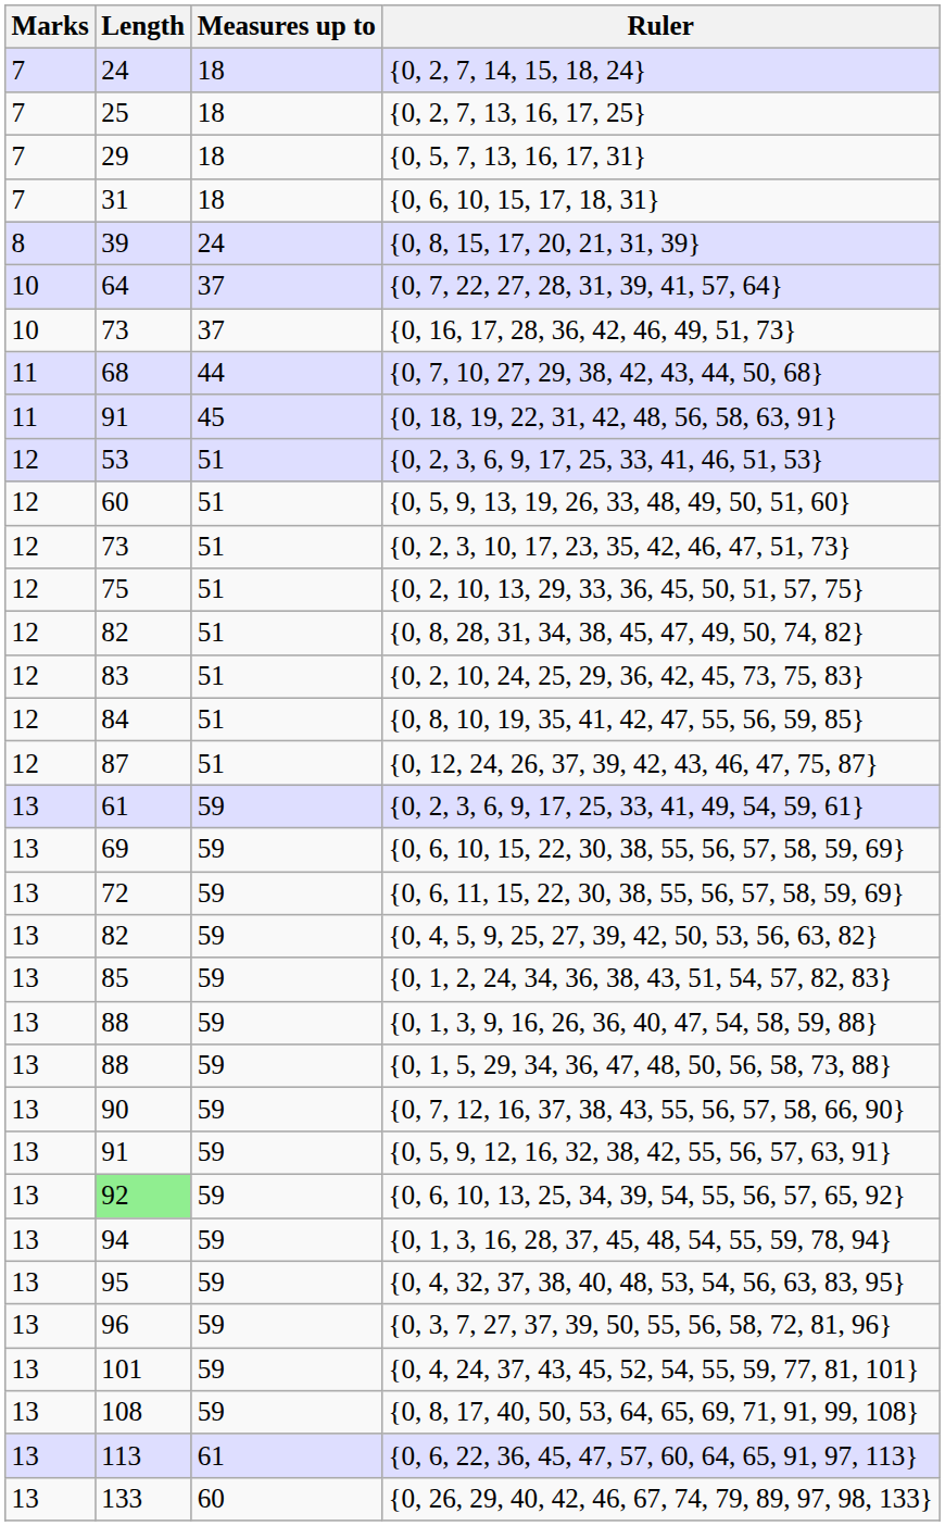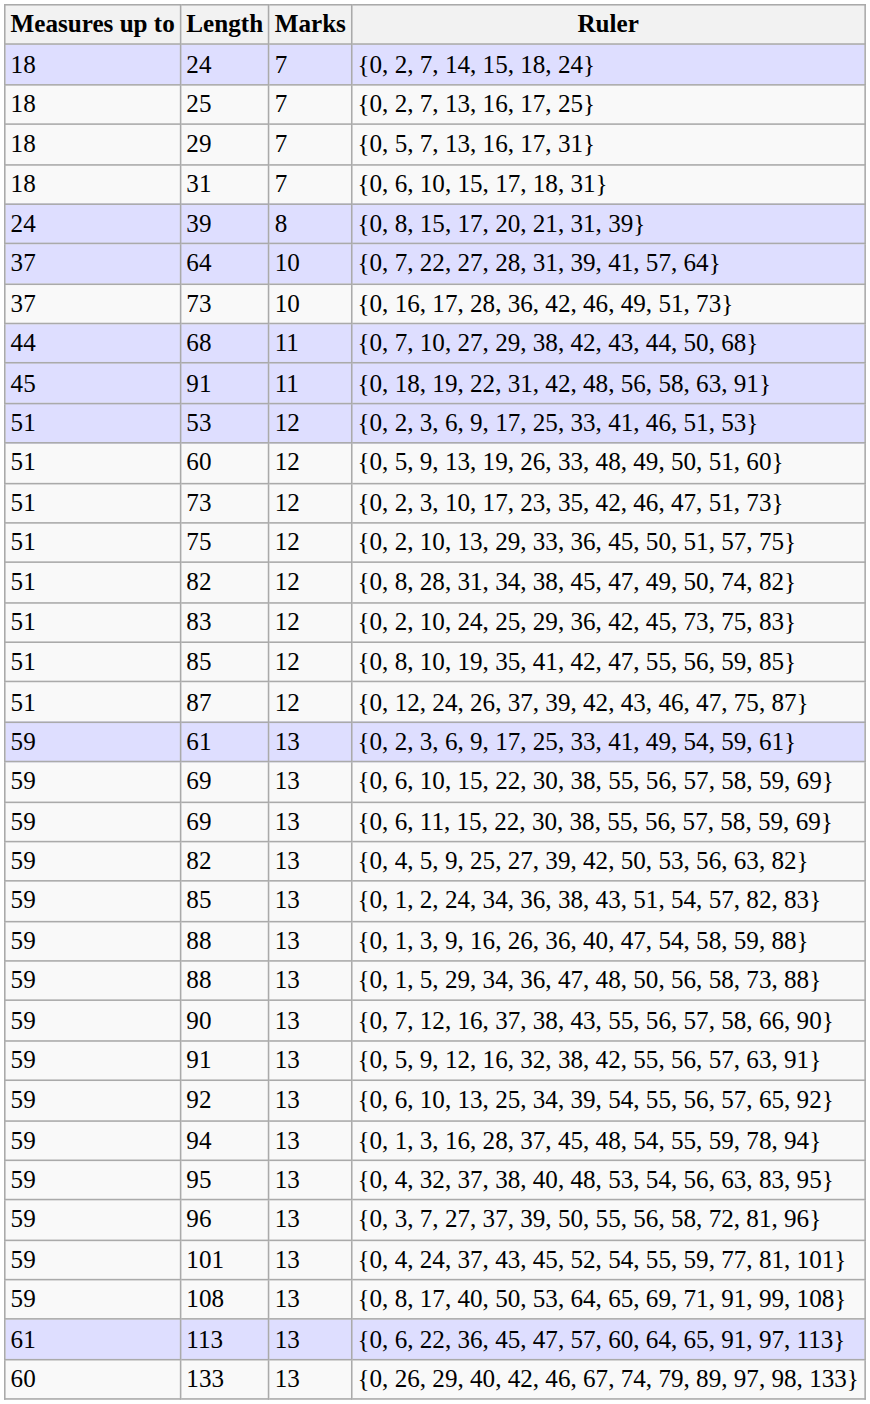 <table class="wikitable">
 <tr>
+<th>Measures up to</th>
+<th>Length</th>
 <th>Marks</th>
-<th>Length</th>
-<th>Measures up to</th>
 <th>Ruler</th>
 </tr>
 <tr style="background:#dedeff">
+<td>18</td>
+<td>24</td>
 <td>7</td>
-<td>24</td>
-<td>18</td>
 <td>{0, 2, 7, 14, 15, 18, 24}</td>
 </tr>
 <tr>
+<td>18</td>
+<td>25</td>
 <td>7</td>
-<td>25</td>
-<td>18</td>
 <td>{0, 2, 7, 13, 16, 17, 25}</td>
 </tr>
 <tr>
+<td>18</td>
+<td>29</td>
 <td>7</td>
-<td>29</td>
-<td>18</td>
 <td>{0, 5, 7, 13, 16, 17, 31}</td>
 </tr>
 <tr>
+<td>18</td>
+<td>31</td>
 <td>7</td>
-<td>31</td>
-<td>18</td>
 <td>{0, 6, 10, 15, 17, 18, 31}</td>
 </tr>
 <tr style="background:#dedeff">
+<td>24</td>
+<td>39</td>
 <td>8</td>
-<td>39</td>
-<td>24</td>
 <td>{0, 8, 15, 17, 20, 21, 31, 39}</td>
 </tr>
 <tr style="background:#dedeff">
+<td>37</td>
+<td>64</td>
 <td>10</td>
-<td>64</td>
-<td>37</td>
 <td>{0, 7, 22, 27, 28, 31, 39, 41, 57, 64}</td>
 </tr>
 <tr>
+<td>37</td>
+<td>73</td>
 <td>10</td>
-<td>73</td>
-<td>37</td>
 <td>{0, 16, 17, 28, 36, 42, 46, 49, 51, 73}</td>
 </tr>
 <tr style="background:#dedeff">
+<td>44</td>
+<td>68</td>
 <td>11</td>
-<td>68</td>
-<td>44</td>
 <td>{0, 7, 10, 27, 29, 38, 42, 43, 44, 50, 68}</td>
 </tr>
 <tr style="background:#dedeff">
+<td>45</td>
+<td>91</td>
 <td>11</td>
-<td>91</td>
-<td>45</td>
 <td>{0, 18, 19, 22, 31, 42, 48, 56, 58, 63, 91}</td>
 </tr>
 <tr style="background:#dedeff">
+<td>51</td>
+<td>53</td>
 <td>12</td>
-<td>53</td>
-<td>51</td>
 <td>{0, 2, 3, 6, 9, 17, 25, 33, 41, 46, 51, 53}</td>
 </tr>
 <tr>
+<td>51</td>
+<td>60</td>
 <td>12</td>
-<td>60</td>
-<td>51</td>
 <td>{0, 5, 9, 13, 19, 26, 33, 48, 49, 50, 51, 60}</td>
 </tr>
 <tr>
+<td>51</td>
+<td>73</td>
 <td>12</td>
-<td>73</td>
-<td>51</td>
 <td>{0, 2, 3, 10, 17, 23, 35, 42, 46, 47, 51, 73}</td>
 </tr>
 <tr>
+<td>51</td>
+<td>75</td>
 <td>12</td>
-<td>75</td>
-<td>51</td>
 <td>{0, 2, 10, 13, 29, 33, 36, 45, 50, 51, 57, 75}</td>
 </tr>
 <tr>
+<td>51</td>
+<td>82</td>
 <td>12</td>
-<td>82</td>
-<td>51</td>
 <td>{0, 8, 28, 31, 34, 38, 45, 47, 49, 50, 74, 82}</td>
 </tr>
 <tr>
+<td>51</td>
+<td>83</td>
 <td>12</td>
-<td>83</td>
-<td>51</td>
 <td>{0, 2, 10, 24, 25, 29, 36, 42, 45, 73, 75, 83}</td>
 </tr>
 <tr>
+<td>51</td>
+<td>85</td>
 <td>12</td>
-<td>84</td>
-<td>51</td>
 <td>{0, 8, 10, 19, 35, 41, 42, 47, 55, 56, 59, 85}</td>
 </tr>
 <tr>
+<td>51</td>
+<td>87</td>
 <td>12</td>
-<td>87</td>
-<td>51</td>
 <td>{0, 12, 24, 26, 37, 39, 42, 43, 46, 47, 75, 87}</td>
 </tr>
 <tr style="background:#dedeff">
+<td>59</td>
+<td>61</td>
 <td>13</td>
-<td>61</td>
-<td>59</td>
 <td>{0, 2, 3, 6, 9, 17, 25, 33, 41, 49, 54, 59, 61}</td>
 </tr>
 <tr>
+<td>59</td>
+<td>69</td>
 <td>13</td>
-<td>69</td>
-<td>59</td>
 <td>{0, 6, 10, 15, 22, 30, 38, 55, 56, 57, 58, 59, 69}</td>
 </tr>
 <tr>
+<td>59</td>
+<td>69</td>
 <td>13</td>
-<td>72</td>
-<td>59</td>
 <td>{0, 6, 11, 15, 22, 30, 38, 55, 56, 57, 58, 59, 69}</td>
 </tr>
 <tr>
+<td>59</td>
+<td>82</td>
 <td>13</td>
-<td>82</td>
-<td>59</td>
 <td>{0, 4, 5, 9, 25, 27, 39, 42, 50, 53, 56, 63, 82}</td>
 </tr>
 <tr>
+<td>59</td>
+<td>85</td>
 <td>13</td>
-<td>85</td>
-<td>59</td>
 <td>{0, 1, 2, 24, 34, 36, 38, 43, 51, 54, 57, 82, 83}</td>
 </tr>
 <tr>
+<td>59</td>
+<td>88</td>
 <td>13</td>
-<td>88</td>
-<td>59</td>
 <td>{0, 1, 3, 9, 16, 26, 36, 40, 47, 54, 58, 59, 88}</td>
 </tr>
 <tr>
+<td>59</td>
+<td>88</td>
 <td>13</td>
-<td>88</td>
-<td>59</td>
 <td>{0, 1, 5, 29, 34, 36, 47, 48, 50, 56, 58, 73, 88}</td>
 </tr>
 <tr>
+<td>59</td>
+<td>90</td>
 <td>13</td>
-<td>90</td>
-<td>59</td>
 <td>{0, 7, 12, 16, 37, 38, 43, 55, 56, 57, 58, 66, 90}</td>
 </tr>
 <tr>
+<td>59</td>
+<td>91</td>
 <td>13</td>
-<td>91</td>
-<td>59</td>
 <td>{0, 5, 9, 12, 16, 32, 38, 42, 55, 56, 57, 63, 91}</td>
 </tr>
 <tr>
+<td>59</td>
+<td>92</td>
 <td>13</td>
-<td style="background: lightgreen;">92</td>
-<td>59</td>
 <td>{0, 6, 10, 13, 25, 34, 39, 54, 55, 56, 57, 65, 92}</td>
 </tr>
 <tr>
+<td>59</td>
+<td>94</td>
 <td>13</td>
-<td>94</td>
-<td>59</td>
 <td>{0, 1, 3, 16, 28, 37, 45, 48, 54, 55, 59, 78, 94}</td>
 </tr>
 <tr>
+<td>59</td>
+<td>95</td>
 <td>13</td>
-<td>95</td>
-<td>59</td>
 <td>{0, 4, 32, 37, 38, 40, 48, 53, 54, 56, 63, 83, 95}</td>
 </tr>
 <tr>
+<td>59</td>
+<td>96</td>
 <td>13</td>
-<td>96</td>
-<td>59</td>
 <td>{0, 3, 7, 27, 37, 39, 50, 55, 56, 58, 72, 81, 96}</td>
 </tr>
 <tr>
+<td>59</td>
+<td>101</td>
 <td>13</td>
-<td>101</td>
-<td>59</td>
 <td>{0, 4, 24, 37, 43, 45, 52, 54, 55, 59, 77, 81, 101}</td>
 </tr>
 <tr>
+<td>59</td>
+<td>108</td>
 <td>13</td>
-<td>108</td>
-<td>59</td>
 <td>{0, 8, 17, 40, 50, 53, 64, 65, 69, 71, 91, 99, 108}</td>
 </tr>
 <tr style="background:#dedeff">
+<td>61</td>
+<td>113</td>
 <td>13</td>
-<td>113</td>
-<td>61</td>
 <td>{0, 6, 22, 36, 45, 47, 57, 60, 64, 65, 91, 97, 113}</td>
 </tr>
 <tr>
+<td>60</td>
+<td>133</td>
 <td>13</td>
-<td>133</td>
-<td>60</td>
 <td>{0, 26, 29, 40, 42, 46, 67, 74, 79, 89, 97, 98, 133}</td>
 </tr>
 </table>
